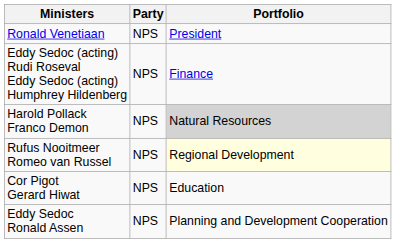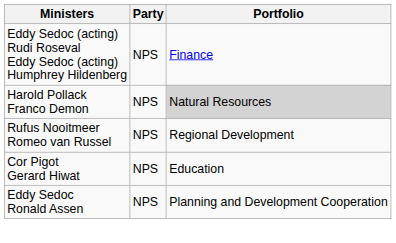 <table class="wikitable">
 <tr>
 <th>Ministers</th>
 <th>Party</th>
 <th>Portfolio</th>
-</tr>
-<tr>
-<td><a href='#'>Ronald Venetiaan</a></td>
-<td>NPS</td>
-<td><a href='#'>President</a></td>
 </tr>
 <tr>
 <td>Eddy Sedoc (acting)<br>Rudi Roseval<br>Eddy Sedoc (acting)<br>Humphrey Hildenberg</td>
 <td>NPS</td>
 <td><a href='#'>Finance</a></td>
 </tr>
 <tr>
 <td>Harold Pollack<br>Franco Demon</td>
 <td>NPS</td>
 <td style="background: lightgrey;">Natural Resources</td>
 </tr>
 <tr>
 <td>Rufus Nooitmeer<br>Romeo van Russel</td>
 <td>NPS</td>
-<td style="background: lightyellow;">Regional Development</td>
+<td>Regional Development</td>
 </tr>
 <tr>
 <td>Cor Pigot<br>Gerard Hiwat</td>
 <td>NPS</td>
 <td>Education</td>
 </tr>
 <tr>
 <td>Eddy Sedoc<br>Ronald Assen</td>
 <td>NPS</td>
 <td>Planning and Development Cooperation</td>
 </tr>
 </table>
